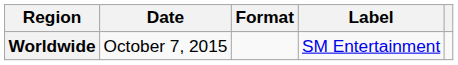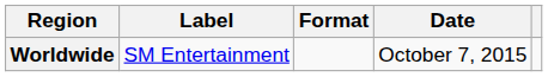 <table class="wikitable plainrowheaders">
 <tr>
 <th>Region</th>
+<th>Label</th>
+<th>Format</th>
 <th>Date</th>
-<th>Format</th>
-<th>Label</th>
 <th></th>
 </tr>
 <tr>
 <th scope="row">Worldwide</th>
+<td><a href='#'>SM Entertainment</a></td>
+<td></td>
 <td>October 7, 2015</td>
-<td></td>
-<td><a href='#'>SM Entertainment</a></td>
 <td align="center"></td>
 </tr>
 </table>
